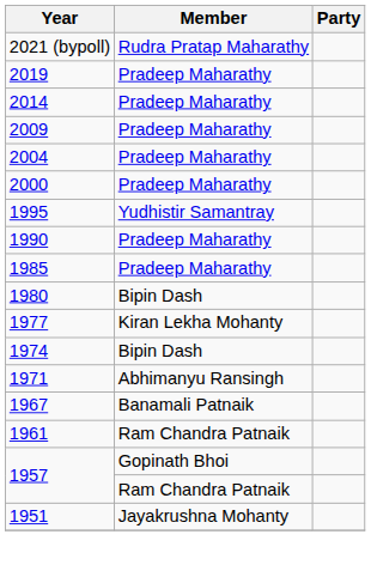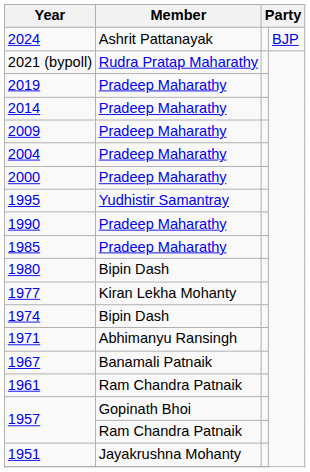 <table class="wikitable sortable">
 <tr>
 <th>Year</th>
 <th>Member</th>
 <th colspan=2>Party</th>
+</tr>
+<tr>
+<td><a href='#'>2024</a></td>
+<td>Ashrit Pattanayak</td>
+<td></td>
+<td><a href='#'>BJP</a></td>
 </tr>
 <tr>
 <td>2021 (bypoll)</td>
 <td><a href='#'>Rudra Pratap Maharathy</a></td>
 <td></td>
 </tr>
 <tr>
 <td><a href='#'>2019</a></td>
 <td><a href='#'>Pradeep Maharathy</a></td>
 <td></td>
 </tr>
 <tr>
 <td><a href='#'>2014</a></td>
 <td><a href='#'>Pradeep Maharathy</a></td>
 <td></td>
 </tr>
 <tr>
 <td><a href='#'>2009</a></td>
 <td><a href='#'>Pradeep Maharathy</a></td>
 <td></td>
 </tr>
 <tr>
 <td><a href='#'>2004</a></td>
 <td><a href='#'>Pradeep Maharathy</a></td>
 <td></td>
 </tr>
 <tr>
 <td><a href='#'>2000</a></td>
 <td><a href='#'>Pradeep Maharathy</a></td>
 <td></td>
 </tr>
 <tr>
 <td><a href='#'>1995</a></td>
 <td><a href='#'>Yudhistir Samantray</a></td>
 <td></td>
 </tr>
 <tr>
 <td><a href='#'>1990</a></td>
 <td><a href='#'>Pradeep Maharathy</a></td>
 <td></td>
 </tr>
 <tr>
 <td><a href='#'>1985</a></td>
 <td><a href='#'>Pradeep Maharathy</a></td>
 <td></td>
 </tr>
 <tr>
 <td><a href='#'>1980</a></td>
 <td>Bipin Dash</td>
 <td></td>
 </tr>
 <tr>
 <td><a href='#'>1977</a></td>
 <td>Kiran Lekha Mohanty</td>
 <td></td>
 </tr>
 <tr>
 <td><a href='#'>1974</a></td>
 <td>Bipin Dash</td>
 <td></td>
 </tr>
 <tr>
 <td><a href='#'>1971</a></td>
 <td>Abhimanyu Ransingh</td>
 <td></td>
 </tr>
 <tr>
 <td><a href='#'>1967</a></td>
 <td>Banamali Patnaik</td>
 <td></td>
 </tr>
 <tr>
 <td><a href='#'>1961</a></td>
 <td>Ram Chandra Patnaik</td>
 <td></td>
 </tr>
 <tr>
 <td rowspan="2"><a href='#'>1957</a></td>
 <td>Gopinath Bhoi</td>
 <td></td>
 </tr>
 <tr>
 <td>Ram Chandra Patnaik</td>
 <td></td>
 </tr>
 <tr>
 <td><a href='#'>1951</a></td>
 <td>Jayakrushna Mohanty</td>
 <td></td>
 </tr>
 <tr>
 </tr>
 </table>
